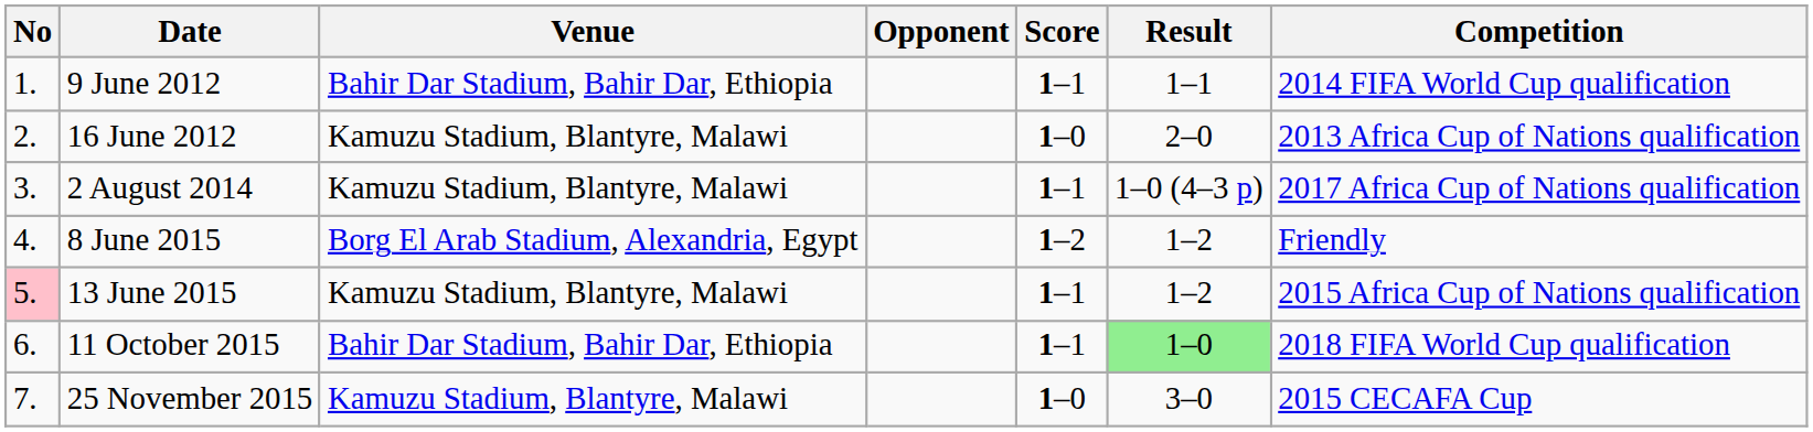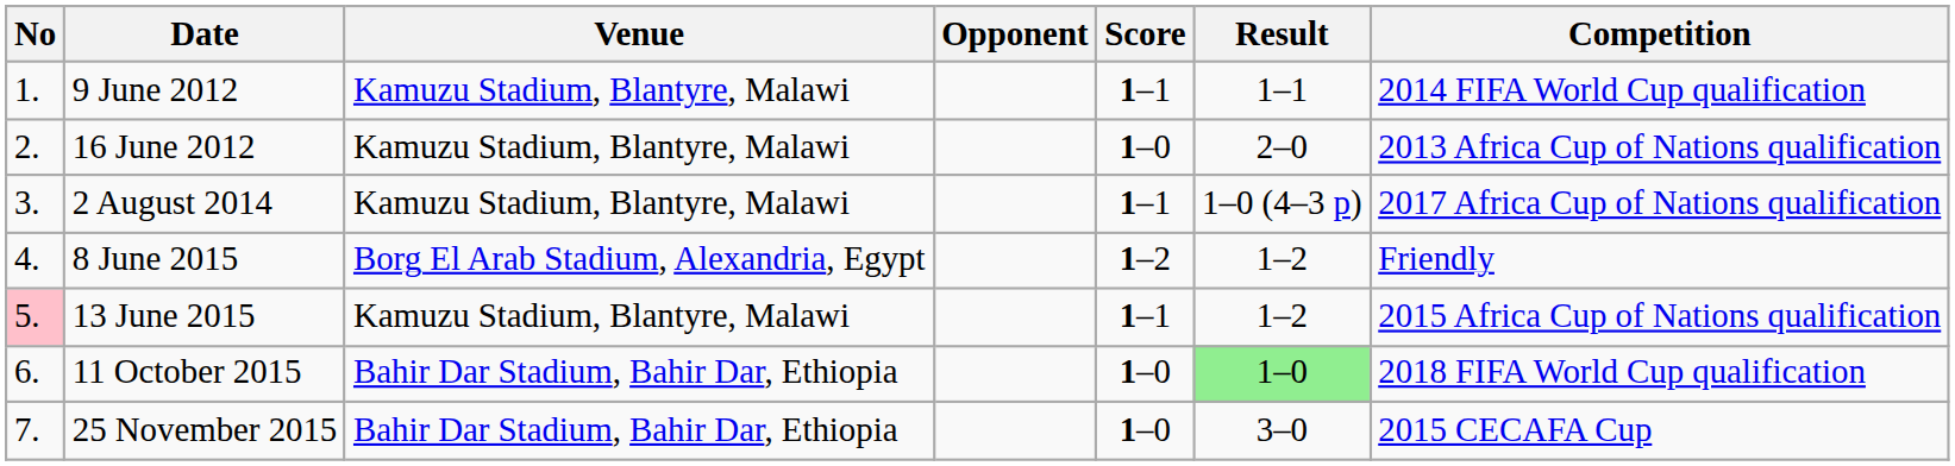 <table class="wikitable" style="font-size:85%;">
 <tr>
 <th>No</th>
 <th>Date</th>
 <th>Venue</th>
 <th>Opponent</th>
 <th>Score</th>
 <th>Result</th>
 <th>Competition</th>
 </tr>
 <tr>
 <td>1.</td>
 <td>9 June 2012</td>
-<td><a href='#'>Bahir Dar Stadium</a>, <a href='#'>Bahir Dar</a>, Ethiopia</td>
+<td><a href='#'>Kamuzu Stadium</a>, <a href='#'>Blantyre</a>, Malawi</td>
 <td><span></span></td>
 <td align=center><strong>1</strong>–1</td>
 <td align=center>1–1</td>
 <td><a href='#'>2014 FIFA World Cup qualification</a></td>
 </tr>
 <tr>
 <td>2.</td>
 <td>16 June 2012</td>
 <td>Kamuzu Stadium, Blantyre, Malawi</td>
 <td><span></span></td>
 <td align=center><strong>1</strong>–0</td>
 <td align=center>2–0</td>
 <td><a href='#'>2013 Africa Cup of Nations qualification</a></td>
 </tr>
 <tr>
 <td>3.</td>
 <td>2 August 2014</td>
 <td>Kamuzu Stadium, Blantyre, Malawi</td>
 <td><span></span></td>
 <td align=center><strong>1</strong>–1</td>
 <td align=center>1–0 (4–3 <a href='#'>p</a>)</td>
 <td><a href='#'>2017 Africa Cup of Nations qualification</a></td>
 </tr>
 <tr>
 <td>4.</td>
 <td>8 June 2015</td>
 <td><a href='#'>Borg El Arab Stadium</a>, <a href='#'>Alexandria</a>, Egypt</td>
 <td><span></span></td>
 <td align=center><strong>1</strong>–2</td>
 <td align=center>1–2</td>
 <td><a href='#'>Friendly</a></td>
 </tr>
 <tr>
 <td style="background: pink;">5.</td>
 <td>13 June 2015</td>
 <td>Kamuzu Stadium, Blantyre, Malawi</td>
 <td><span></span></td>
 <td align=center><strong>1</strong>–1</td>
 <td align=center>1–2</td>
 <td><a href='#'>2015 Africa Cup of Nations qualification</a></td>
 </tr>
 <tr>
 <td>6.</td>
 <td>11 October 2015</td>
 <td><a href='#'>Bahir Dar Stadium</a>, <a href='#'>Bahir Dar</a>, Ethiopia</td>
 <td><span></span></td>
-<td align=center><strong>1</strong>–1</td>
+<td align=center><strong>1</strong>–0</td>
 <td align=center style="background: lightgreen;">1–0</td>
 <td><a href='#'>2018 FIFA World Cup qualification</a></td>
 </tr>
 <tr>
 <td>7.</td>
 <td>25 November 2015</td>
-<td><a href='#'>Kamuzu Stadium</a>, <a href='#'>Blantyre</a>, Malawi</td>
+<td><a href='#'>Bahir Dar Stadium</a>, <a href='#'>Bahir Dar</a>, Ethiopia</td>
 <td><span></span></td>
 <td align=center><strong>1</strong>–0</td>
 <td align=center>3–0</td>
 <td><a href='#'>2015 CECAFA Cup</a></td>
 </tr>
 </table>
